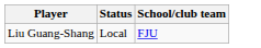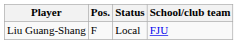 <table class="wikitable sortable sortable">
 <tr>
 <th>Player</th>
+<th>Pos.</th>
 <th>Status</th>
 <th>School/club team</th>
 </tr>
 <tr>
 <td>Liu Guang-Shang</td>
+<td>F</td>
 <td>Local</td>
 <td><a href='#'>FJU</a></td>
 </tr>
 </table>
